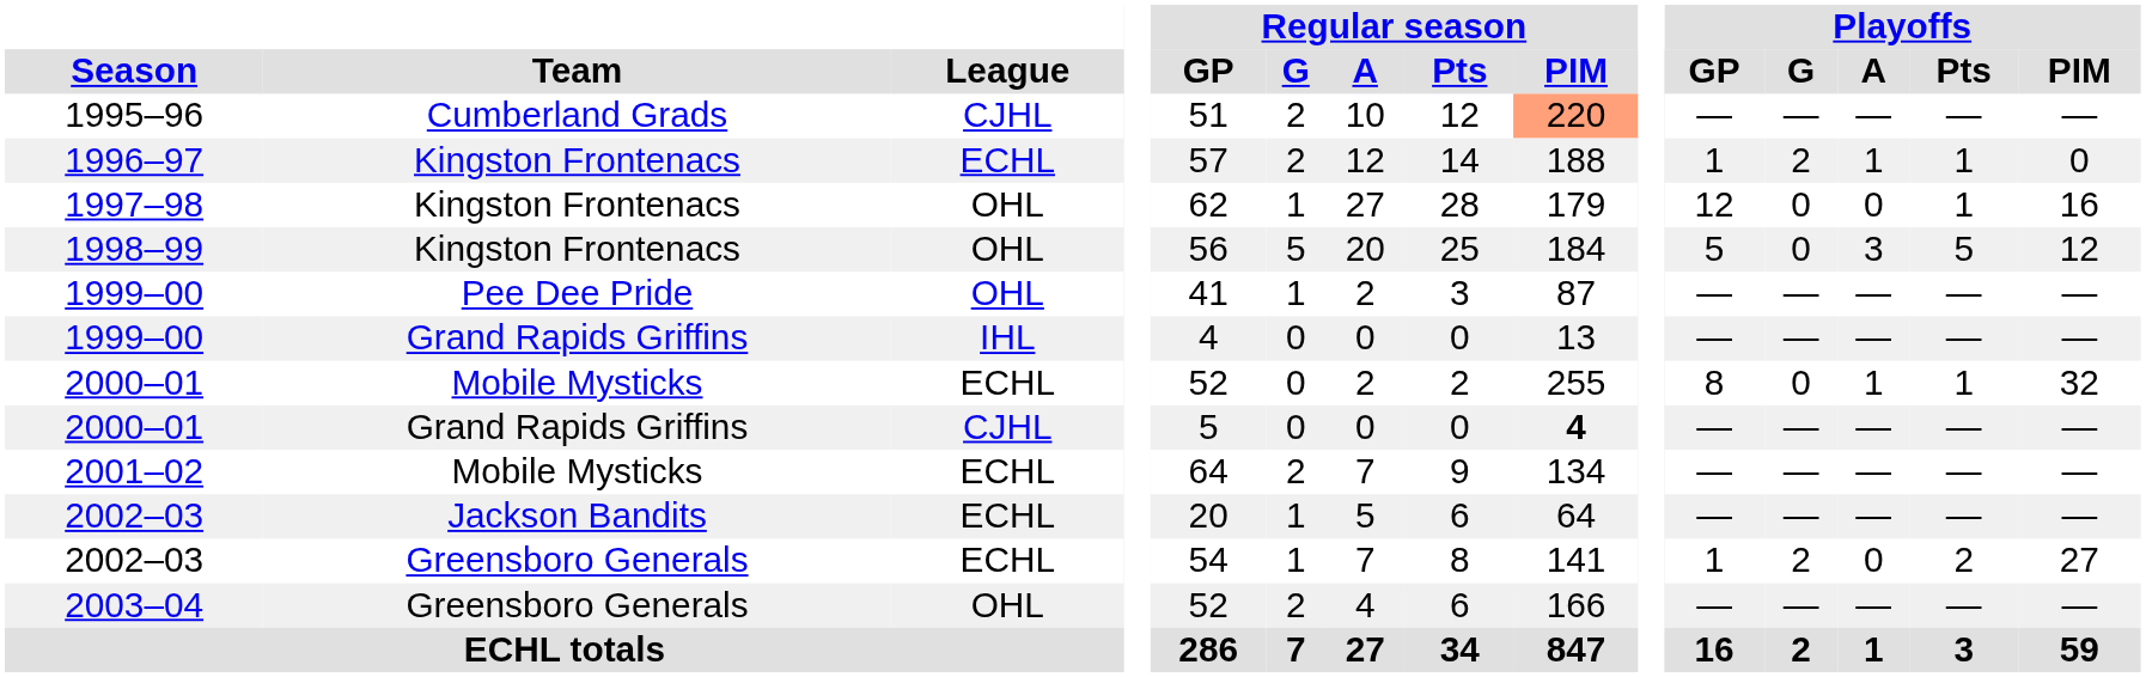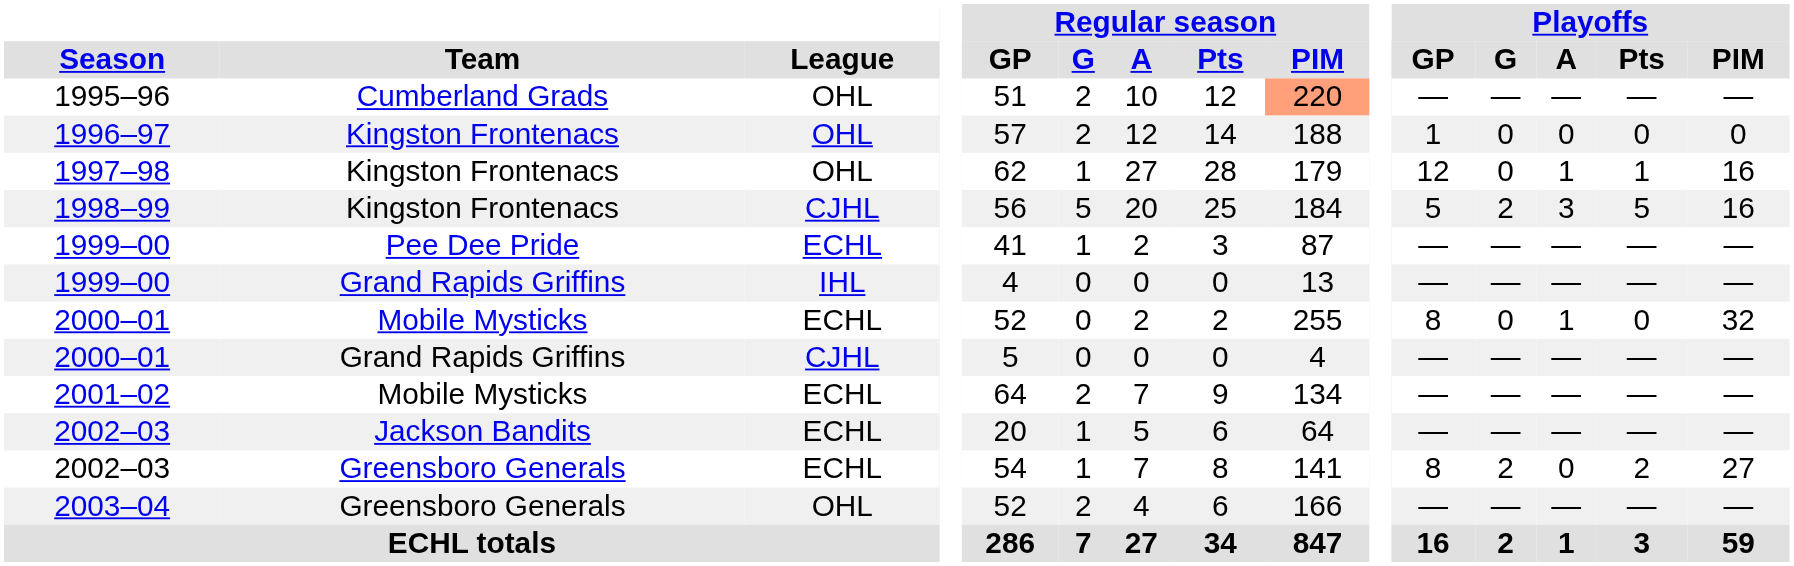 <table border="0" cellpadding="1" cellspacing="0" style="text-align:center; width:60em">
 <tr bgcolor="#e0e0e0">
 <th colspan="3" bgcolor="#ffffff"> </th>
 <th rowspan="100" bgcolor="#ffffff"> </th>
 <th colspan="5"><a href='#'>Regular season</a></th>
 <th rowspan="100" bgcolor="#ffffff"> </th>
 <th colspan="5"><a href='#'>Playoffs</a></th>
 </tr>
 <tr bgcolor="#e0e0e0">
 <th><a href='#'>Season</a></th>
 <th>Team</th>
 <th>League</th>
 <th>GP</th>
 <th><a href='#'>G</a></th>
 <th><a href='#'>A</a></th>
 <th><a href='#'>Pts</a></th>
 <th><a href='#'>PIM</a></th>
 <th>GP</th>
 <th>G</th>
 <th>A</th>
 <th>Pts</th>
 <th>PIM</th>
 </tr>
 <tr>
 <td>1995–96</td>
 <td><a href='#'>Cumberland Grads</a></td>
-<td><a href='#'>CJHL</a></td>
+<td>OHL</td>
 <td>51</td>
 <td>2</td>
 <td>10</td>
 <td>12</td>
 <td style="background: lightsalmon;">220</td>
 <td>—</td>
 <td>—</td>
 <td>—</td>
 <td>—</td>
 <td>—</td>
 </tr>
 <tr bgcolor="#f0f0f0">
 <td><a href='#'>1996–97</a></td>
 <td><a href='#'>Kingston Frontenacs</a></td>
-<td><a href='#'>ECHL</a></td>
+<td><a href='#'>OHL</a></td>
 <td>57</td>
 <td>2</td>
 <td>12</td>
 <td>14</td>
 <td>188</td>
 <td>1</td>
-<td>2</td>
-<td>1</td>
-<td>1</td>
+<td>0</td>
+<td>0</td>
+<td>0</td>
 <td>0</td>
 </tr>
 <tr>
 <td><a href='#'>1997–98</a></td>
 <td>Kingston Frontenacs</td>
 <td>OHL</td>
 <td>62</td>
 <td>1</td>
 <td>27</td>
 <td>28</td>
 <td>179</td>
 <td>12</td>
 <td>0</td>
-<td>0</td>
+<td>1</td>
 <td>1</td>
 <td>16</td>
 </tr>
 <tr bgcolor="#f0f0f0">
 <td><a href='#'>1998–99</a></td>
 <td>Kingston Frontenacs</td>
-<td>OHL</td>
+<td><a href='#'>CJHL</a></td>
 <td>56</td>
 <td>5</td>
 <td>20</td>
 <td>25</td>
 <td>184</td>
 <td>5</td>
-<td>0</td>
+<td>2</td>
 <td>3</td>
 <td>5</td>
-<td>12</td>
+<td>16</td>
 </tr>
 <tr>
 <td><a href='#'>1999–00</a></td>
 <td><a href='#'>Pee Dee Pride</a></td>
-<td><a href='#'>OHL</a></td>
+<td><a href='#'>ECHL</a></td>
 <td>41</td>
 <td>1</td>
 <td>2</td>
 <td>3</td>
 <td>87</td>
 <td>—</td>
 <td>—</td>
 <td>—</td>
 <td>—</td>
 <td>—</td>
 </tr>
 <tr bgcolor="#f0f0f0">
 <td><a href='#'>1999–00</a></td>
 <td><a href='#'>Grand Rapids Griffins</a></td>
 <td><a href='#'>IHL</a></td>
 <td>4</td>
 <td>0</td>
 <td>0</td>
 <td>0</td>
 <td>13</td>
 <td>—</td>
 <td>—</td>
 <td>—</td>
 <td>—</td>
 <td>—</td>
 </tr>
 <tr>
 <td><a href='#'>2000–01</a></td>
 <td><a href='#'>Mobile Mysticks</a></td>
 <td>ECHL</td>
 <td>52</td>
 <td>0</td>
 <td>2</td>
 <td>2</td>
 <td>255</td>
 <td>8</td>
 <td>0</td>
 <td>1</td>
-<td>1</td>
+<td>0</td>
 <td>32</td>
 </tr>
 <tr bgcolor="#f0f0f0">
 <td><a href='#'>2000–01</a></td>
 <td>Grand Rapids Griffins</td>
 <td><a href='#'>CJHL</a></td>
 <td>5</td>
 <td>0</td>
 <td>0</td>
 <td>0</td>
-<td><strong>4</strong></td>
+<td>4</td>
 <td>—</td>
 <td>—</td>
 <td>—</td>
 <td>—</td>
 <td>—</td>
 </tr>
 <tr>
 <td><a href='#'>2001–02</a></td>
 <td>Mobile Mysticks</td>
 <td>ECHL</td>
 <td>64</td>
 <td>2</td>
 <td>7</td>
 <td>9</td>
 <td>134</td>
 <td>—</td>
 <td>—</td>
 <td>—</td>
 <td>—</td>
 <td>—</td>
 </tr>
 <tr bgcolor="#f0f0f0">
 <td><a href='#'>2002–03</a></td>
 <td><a href='#'>Jackson Bandits</a></td>
 <td>ECHL</td>
 <td>20</td>
 <td>1</td>
 <td>5</td>
 <td>6</td>
 <td>64</td>
 <td>—</td>
 <td>—</td>
 <td>—</td>
 <td>—</td>
 <td>—</td>
 </tr>
 <tr>
 <td>2002–03</td>
 <td><a href='#'>Greensboro Generals</a></td>
 <td>ECHL</td>
 <td>54</td>
 <td>1</td>
 <td>7</td>
 <td>8</td>
 <td>141</td>
-<td>1</td>
+<td>8</td>
 <td>2</td>
 <td>0</td>
 <td>2</td>
 <td>27</td>
 </tr>
 <tr bgcolor="#f0f0f0">
 <td><a href='#'>2003–04</a></td>
 <td>Greensboro Generals</td>
 <td>OHL</td>
 <td>52</td>
 <td>2</td>
 <td>4</td>
 <td>6</td>
 <td>166</td>
 <td>—</td>
 <td>—</td>
 <td>—</td>
 <td>—</td>
 <td>—</td>
 </tr>
 <tr bgcolor="#e0e0e0">
 <th colspan="3">ECHL totals</th>
 <th>286</th>
 <th>7</th>
 <th>27</th>
 <th>34</th>
 <th>847</th>
 <th>16</th>
 <th>2</th>
 <th>1</th>
 <th>3</th>
 <th>59</th>
 </tr>
 </table>
